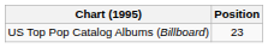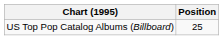 <table class="wikitable">
 <tr>
 <th>Chart (1995)</th>
 <th>Position</th>
 </tr>
 <tr>
 <td>US Top Pop Catalog Albums (<em>Billboard</em>)</td>
-<td align="center">23</td>
+<td align="center">25</td>
 </tr>
 </table>
